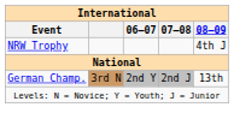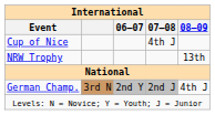 <table class="wikitable" style="text-align:center">
 <tr>
 <th style="background-color: #ffdead; " colspan=5 align=center>International</th>
 </tr>
 <tr>
 <th>Event</th>
 <th></th>
 <th>06–07</th>
 <th>07–08</th>
 <th><a href='#'>08–09</a></th>
 </tr>
 <tr>
+<td align=left><a href='#'>Cup of Nice</a></td>
+<td></td>
+<td></td>
+<td>4th J</td>
+<td></td>
+</tr>
+<tr>
 <td align=left><a href='#'>NRW Trophy</a></td>
 <td></td>
 <td></td>
 <td></td>
-<td>4th J</td>
+<td>13th</td>
 </tr>
 <tr>
 <th style="background-color: #ffdead; " colspan=5 align=center>National</th>
 </tr>
 <tr>
 <td align=left><a href='#'>German Champ.</a></td>
 <td bgcolor=cc9966>3rd N</td>
 <td bgcolor=silver>2nd Y</td>
 <td bgcolor=silver>2nd J</td>
-<td>13th</td>
+<td>4th J</td>
 </tr>
 <tr>
 <td colspan=5 align=center><small> Levels: N = Novice; Y = Youth; J = Junior </small></td>
 </tr>
 </table>
